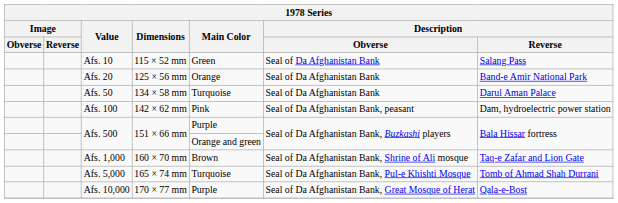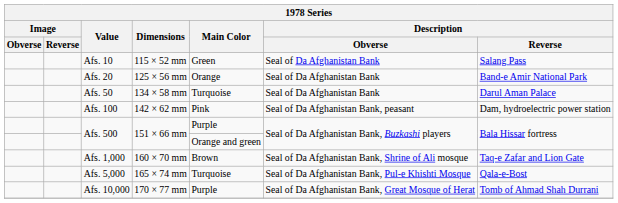 <table class="wikitable" style="font-size: 90%">
 <tr>
 <th colspan="7">1978 Series</th>
 </tr>
 <tr>
 <th colspan="2">Image</th>
 <th rowspan="2">Value</th>
 <th rowspan="2">Dimensions</th>
 <th rowspan="2">Main Color</th>
 <th colspan="2">Description</th>
 </tr>
 <tr>
 <th>Obverse</th>
 <th>Reverse</th>
 <th>Obverse</th>
 <th>Reverse</th>
 </tr>
 <tr>
 <td></td>
 <td></td>
 <td>Afs. 10</td>
 <td>115 × 52 mm</td>
 <td>Green</td>
 <td>Seal of <a href='#'>Da Afghanistan Bank</a></td>
 <td><a href='#'>Salang Pass</a></td>
 </tr>
 <tr>
 <td></td>
 <td></td>
 <td>Afs. 20</td>
 <td>125 × 56 mm</td>
 <td>Orange</td>
 <td>Seal of Da Afghanistan Bank</td>
 <td><a href='#'>Band-e Amir National Park</a></td>
 </tr>
 <tr>
 <td></td>
 <td></td>
 <td>Afs. 50</td>
 <td>134 × 58 mm</td>
 <td>Turquoise</td>
 <td>Seal of Da Afghanistan Bank</td>
 <td><a href='#'>Darul Aman Palace</a></td>
 </tr>
 <tr>
 <td></td>
 <td></td>
 <td>Afs. 100</td>
 <td>142 × 62 mm</td>
 <td>Pink</td>
 <td>Seal of Da Afghanistan Bank, peasant</td>
 <td>Dam, hydroelectric power station</td>
 </tr>
 <tr>
 <td></td>
 <td></td>
 <td rowspan="2">Afs. 500</td>
 <td rowspan="2">151 × 66 mm</td>
 <td>Purple</td>
 <td rowspan="2">Seal of Da Afghanistan Bank, <em><a href='#'>Buzkashi</a></em> players</td>
 <td rowspan="2"><a href='#'>Bala Hissar</a> fortress</td>
 </tr>
 <tr>
 <td></td>
 <td></td>
 <td>Orange and green</td>
 </tr>
 <tr>
 <td></td>
 <td></td>
 <td>Afs. 1,000</td>
 <td>160 × 70 mm</td>
 <td>Brown</td>
 <td>Seal of Da Afghanistan Bank, <a href='#'>Shrine of Ali</a> mosque</td>
 <td><a href='#'>Taq-e Zafar and Lion Gate</a></td>
 </tr>
 <tr>
 <td></td>
 <td></td>
 <td>Afs. 5,000</td>
 <td>165 × 74 mm</td>
 <td>Turquoise</td>
 <td>Seal of Da Afghanistan Bank, <a href='#'>Pul-e Khishti Mosque</a></td>
-<td><a href='#'>Tomb of Ahmad Shah Durrani</a></td>
+<td><a href='#'>Qala-e-Bost</a></td>
 </tr>
 <tr>
 <td></td>
 <td></td>
 <td>Afs. 10,000</td>
 <td>170 × 77 mm</td>
 <td>Purple</td>
 <td>Seal of Da Afghanistan Bank, <a href='#'>Great Mosque of Herat</a></td>
-<td><a href='#'>Qala-e-Bost</a></td>
+<td><a href='#'>Tomb of Ahmad Shah Durrani</a></td>
 </tr>
 <tr>
 </tr>
 </table>
